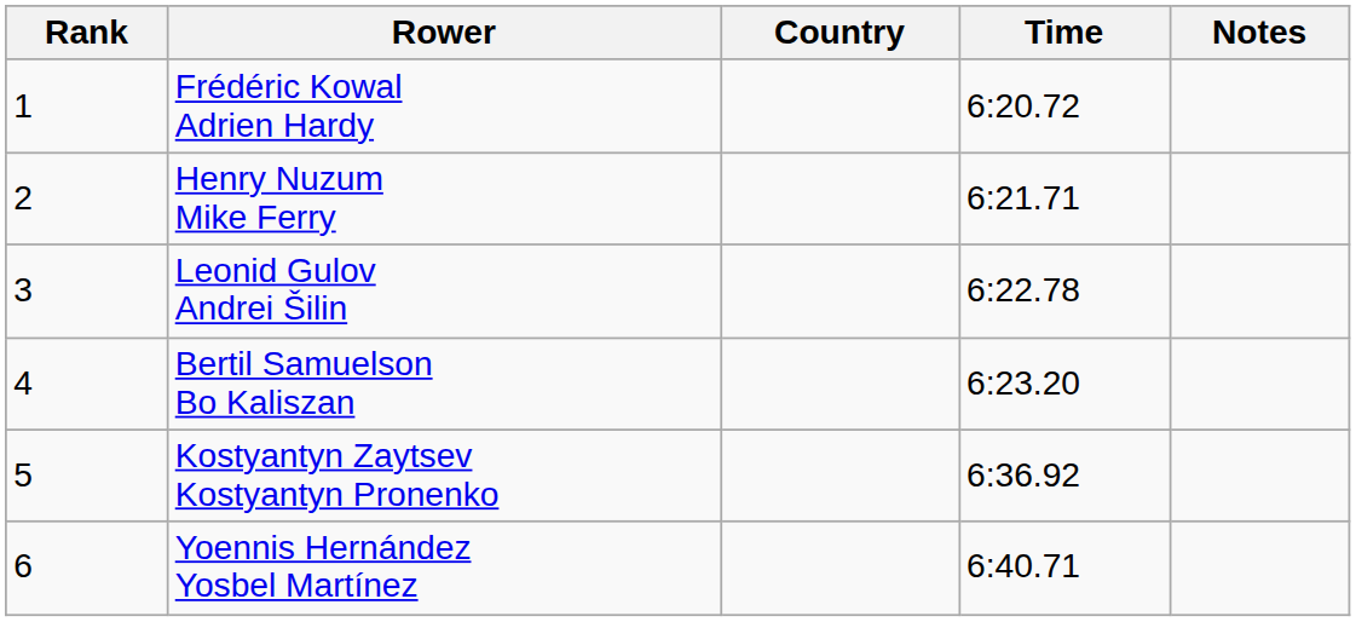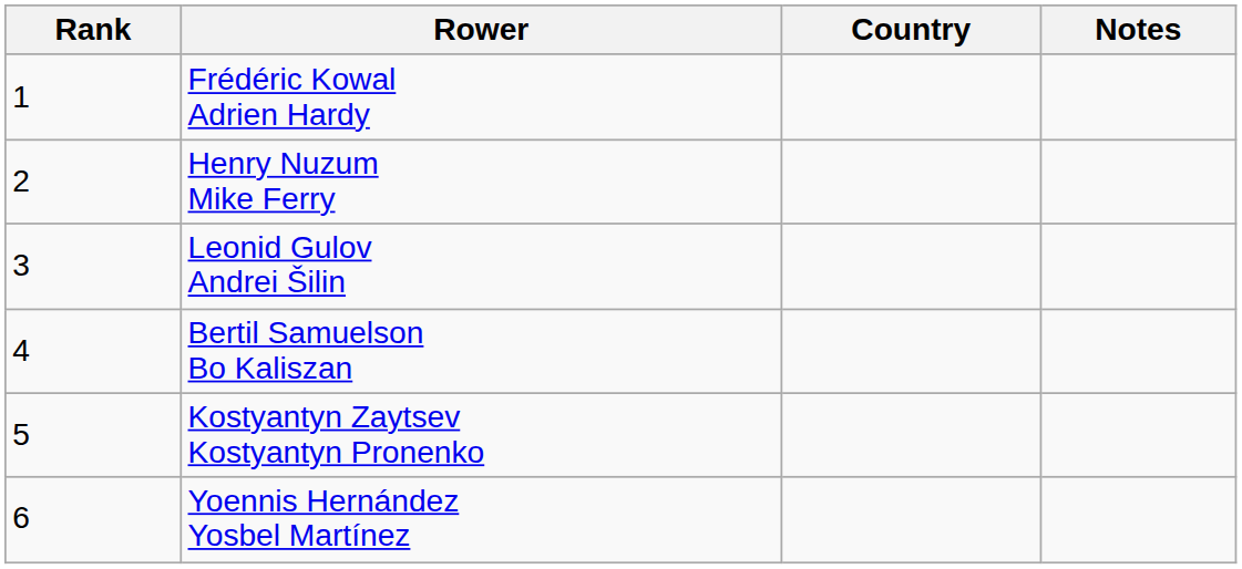 <table class="wikitable sortable" width=50%>
 <tr>
 <th>Rank</th>
 <th>Rower</th>
 <th>Country</th>
-<th>Time</th>
 <th>Notes</th>
 </tr>
 <tr>
 <td>1</td>
 <td><a href='#'>Frédéric Kowal</a><br><a href='#'>Adrien Hardy</a></td>
 <td></td>
-<td>6:20.72</td>
 <td></td>
 </tr>
 <tr>
 <td>2</td>
 <td><a href='#'>Henry Nuzum</a> <br> <a href='#'>Mike Ferry</a></td>
 <td></td>
-<td>6:21.71</td>
 <td></td>
 </tr>
 <tr>
 <td>3</td>
 <td><a href='#'>Leonid Gulov</a> <br> <a href='#'>Andrei Šilin</a></td>
 <td></td>
-<td>6:22.78</td>
 <td></td>
 </tr>
 <tr>
 <td>4</td>
 <td><a href='#'>Bertil Samuelson</a> <br> <a href='#'>Bo Kaliszan</a></td>
 <td></td>
-<td>6:23.20</td>
 <td></td>
 </tr>
 <tr>
 <td>5</td>
 <td><a href='#'>Kostyantyn Zaytsev</a> <br><a href='#'>Kostyantyn Pronenko</a></td>
 <td></td>
-<td>6:36.92</td>
 <td></td>
 </tr>
 <tr>
 <td>6</td>
 <td><a href='#'>Yoennis Hernández</a> <br><a href='#'>Yosbel Martínez</a></td>
 <td></td>
-<td>6:40.71</td>
 <td></td>
 </tr>
 </table>
